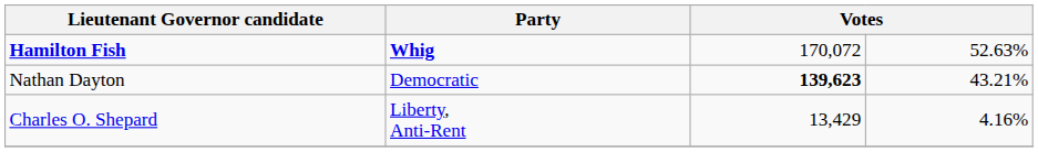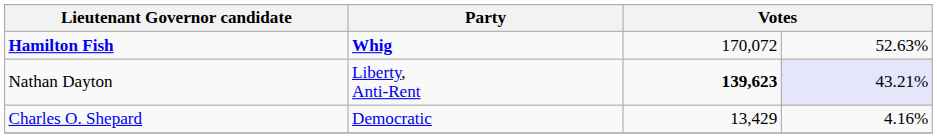 <table class=wikitable>
 <tr bgcolor=lightgrey>
 <th width="20%">Lieutenant Governor candidate</th>
 <th width="16%">Party</th>
 <th width="18%" colspan="2">Votes</th>
 </tr>
 <tr>
 <td><strong><a href='#'>Hamilton Fish</a></strong></td>
 <td><strong><a href='#'>Whig</a></strong></td>
 <td align="right">170,072</td>
 <td align="right">52.63%</td>
 </tr>
 <tr>
 <td>Nathan Dayton</td>
-<td><a href='#'>Democratic</a></td>
+<td><a href='#'>Liberty</a>, <br><a href='#'>Anti-Rent</a></td>
 <td align="right"><strong>139,623</strong></td>
-<td align="right">43.21%</td>
+<td align="right" style="background: lavender;">43.21%</td>
 </tr>
 <tr>
 <td><a href='#'>Charles O. Shepard</a></td>
-<td><a href='#'>Liberty</a>, <br><a href='#'>Anti-Rent</a></td>
+<td><a href='#'>Democratic</a></td>
 <td align="right">13,429</td>
 <td align="right">4.16%</td>
 </tr>
 <tr>
 </tr>
 </table>
